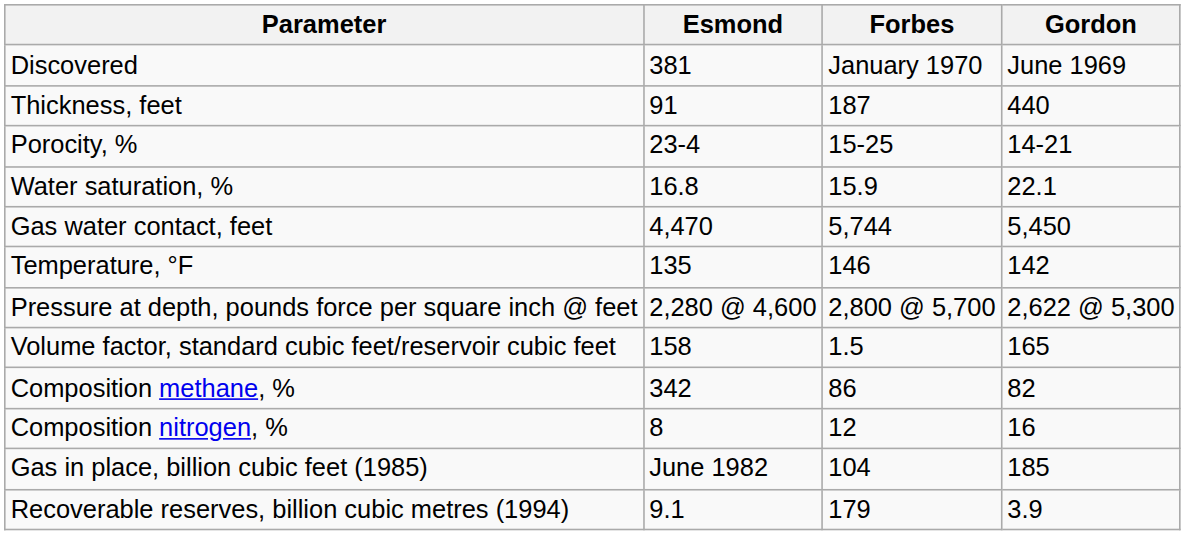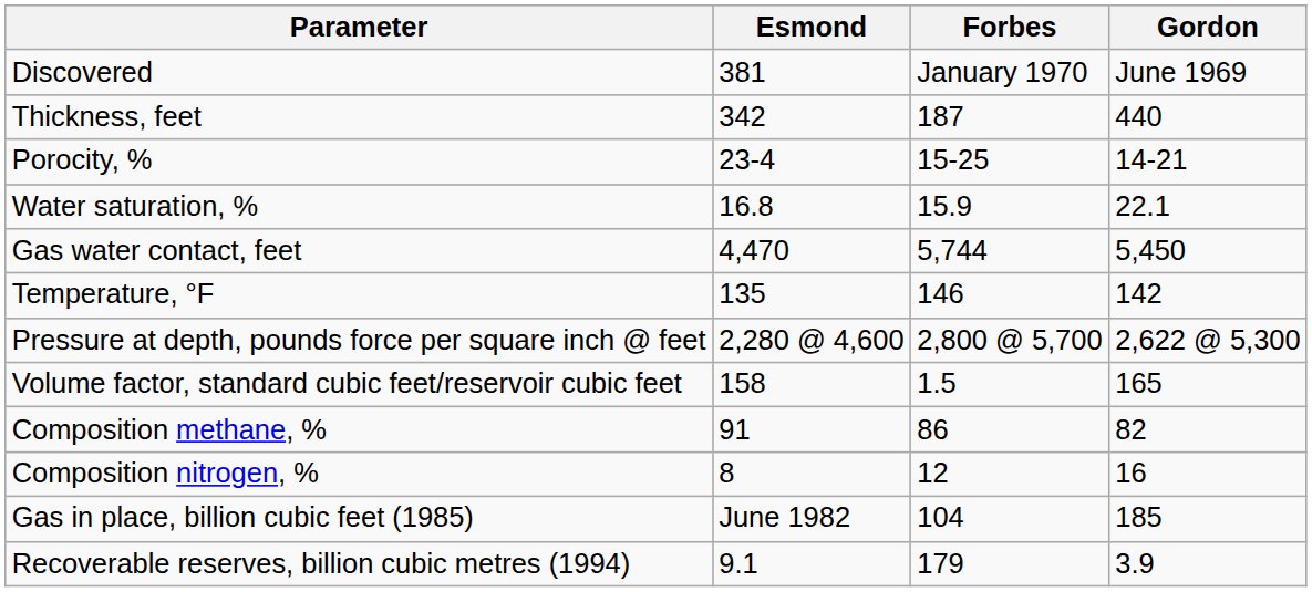 <table class="wikitable">
 <tr>
 <th>Parameter</th>
 <th>Esmond</th>
 <th>Forbes</th>
 <th>Gordon</th>
 </tr>
 <tr>
 <td>Discovered</td>
 <td>381</td>
 <td>January 1970</td>
 <td>June 1969</td>
 </tr>
 <tr>
 <td>Thickness, feet</td>
-<td>91</td>
+<td>342</td>
 <td>187</td>
 <td>440</td>
 </tr>
 <tr>
 <td>Porocity, %</td>
 <td>23-4</td>
 <td>15-25</td>
 <td>14-21</td>
 </tr>
 <tr>
 <td>Water saturation, %</td>
 <td>16.8</td>
 <td>15.9</td>
 <td>22.1</td>
 </tr>
 <tr>
 <td>Gas water contact, feet</td>
 <td>4,470</td>
 <td>5,744</td>
 <td>5,450</td>
 </tr>
 <tr>
 <td>Temperature, °F</td>
 <td>135</td>
 <td>146</td>
 <td>142</td>
 </tr>
 <tr>
 <td>Pressure at depth, pounds force per  square inch @ feet</td>
 <td>2,280 @ 4,600</td>
 <td>2,800 @ 5,700</td>
 <td>2,622 @ 5,300</td>
 </tr>
 <tr>
 <td>Volume factor, standard cubic feet/reservoir  cubic feet</td>
 <td>158</td>
 <td>1.5</td>
 <td>165</td>
 </tr>
 <tr>
 <td>Composition <a href='#'>methane</a>, %</td>
-<td>342</td>
+<td>91</td>
 <td>86</td>
 <td>82</td>
 </tr>
 <tr>
 <td>Composition <a href='#'>nitrogen</a>, %</td>
 <td>8</td>
 <td>12</td>
 <td>16</td>
 </tr>
 <tr>
 <td>Gas in place, billion cubic feet  (1985)</td>
 <td>June 1982</td>
 <td>104</td>
 <td>185</td>
 </tr>
 <tr>
 <td>Recoverable reserves, billion cubic  metres (1994)</td>
 <td>9.1</td>
 <td>179</td>
 <td>3.9</td>
 </tr>
 </table>
